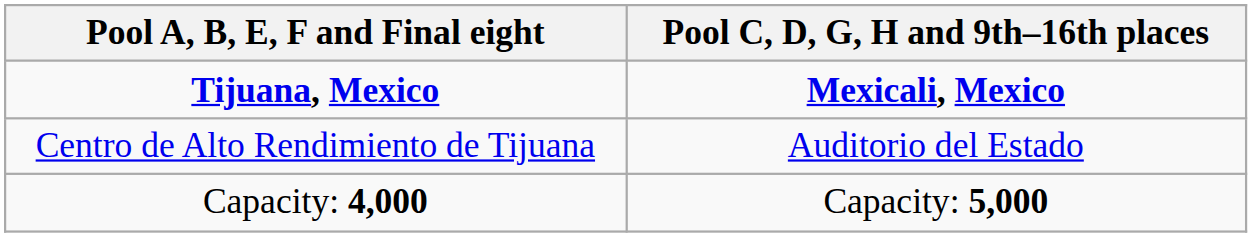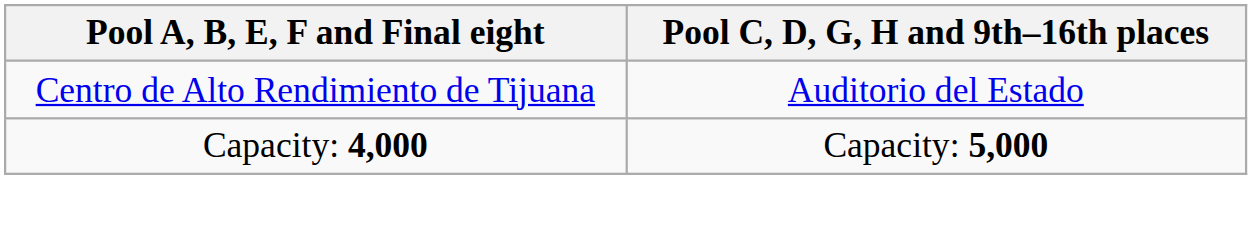 <table class=wikitable style=text-align:center width=560>
 <tr>
 <th width=50%>Pool A, B, E, F and Final eight</th>
 <th width=50%>Pool C, D, G, H and 9th–16th places</th>
-</tr>
-<tr>
-<td> <strong><a href='#'>Tijuana</a>, <a href='#'>Mexico</a></strong></td>
-<td> <strong><a href='#'>Mexicali</a>, <a href='#'>Mexico</a></strong></td>
 </tr>
 <tr>
 <td><a href='#'>Centro de Alto Rendimiento de Tijuana</a></td>
 <td><a href='#'>Auditorio del Estado</a></td>
 </tr>
 <tr>
 <td>Capacity: <strong>4,000</strong></td>
 <td>Capacity: <strong>5,000</strong></td>
 </tr>
 </table>
